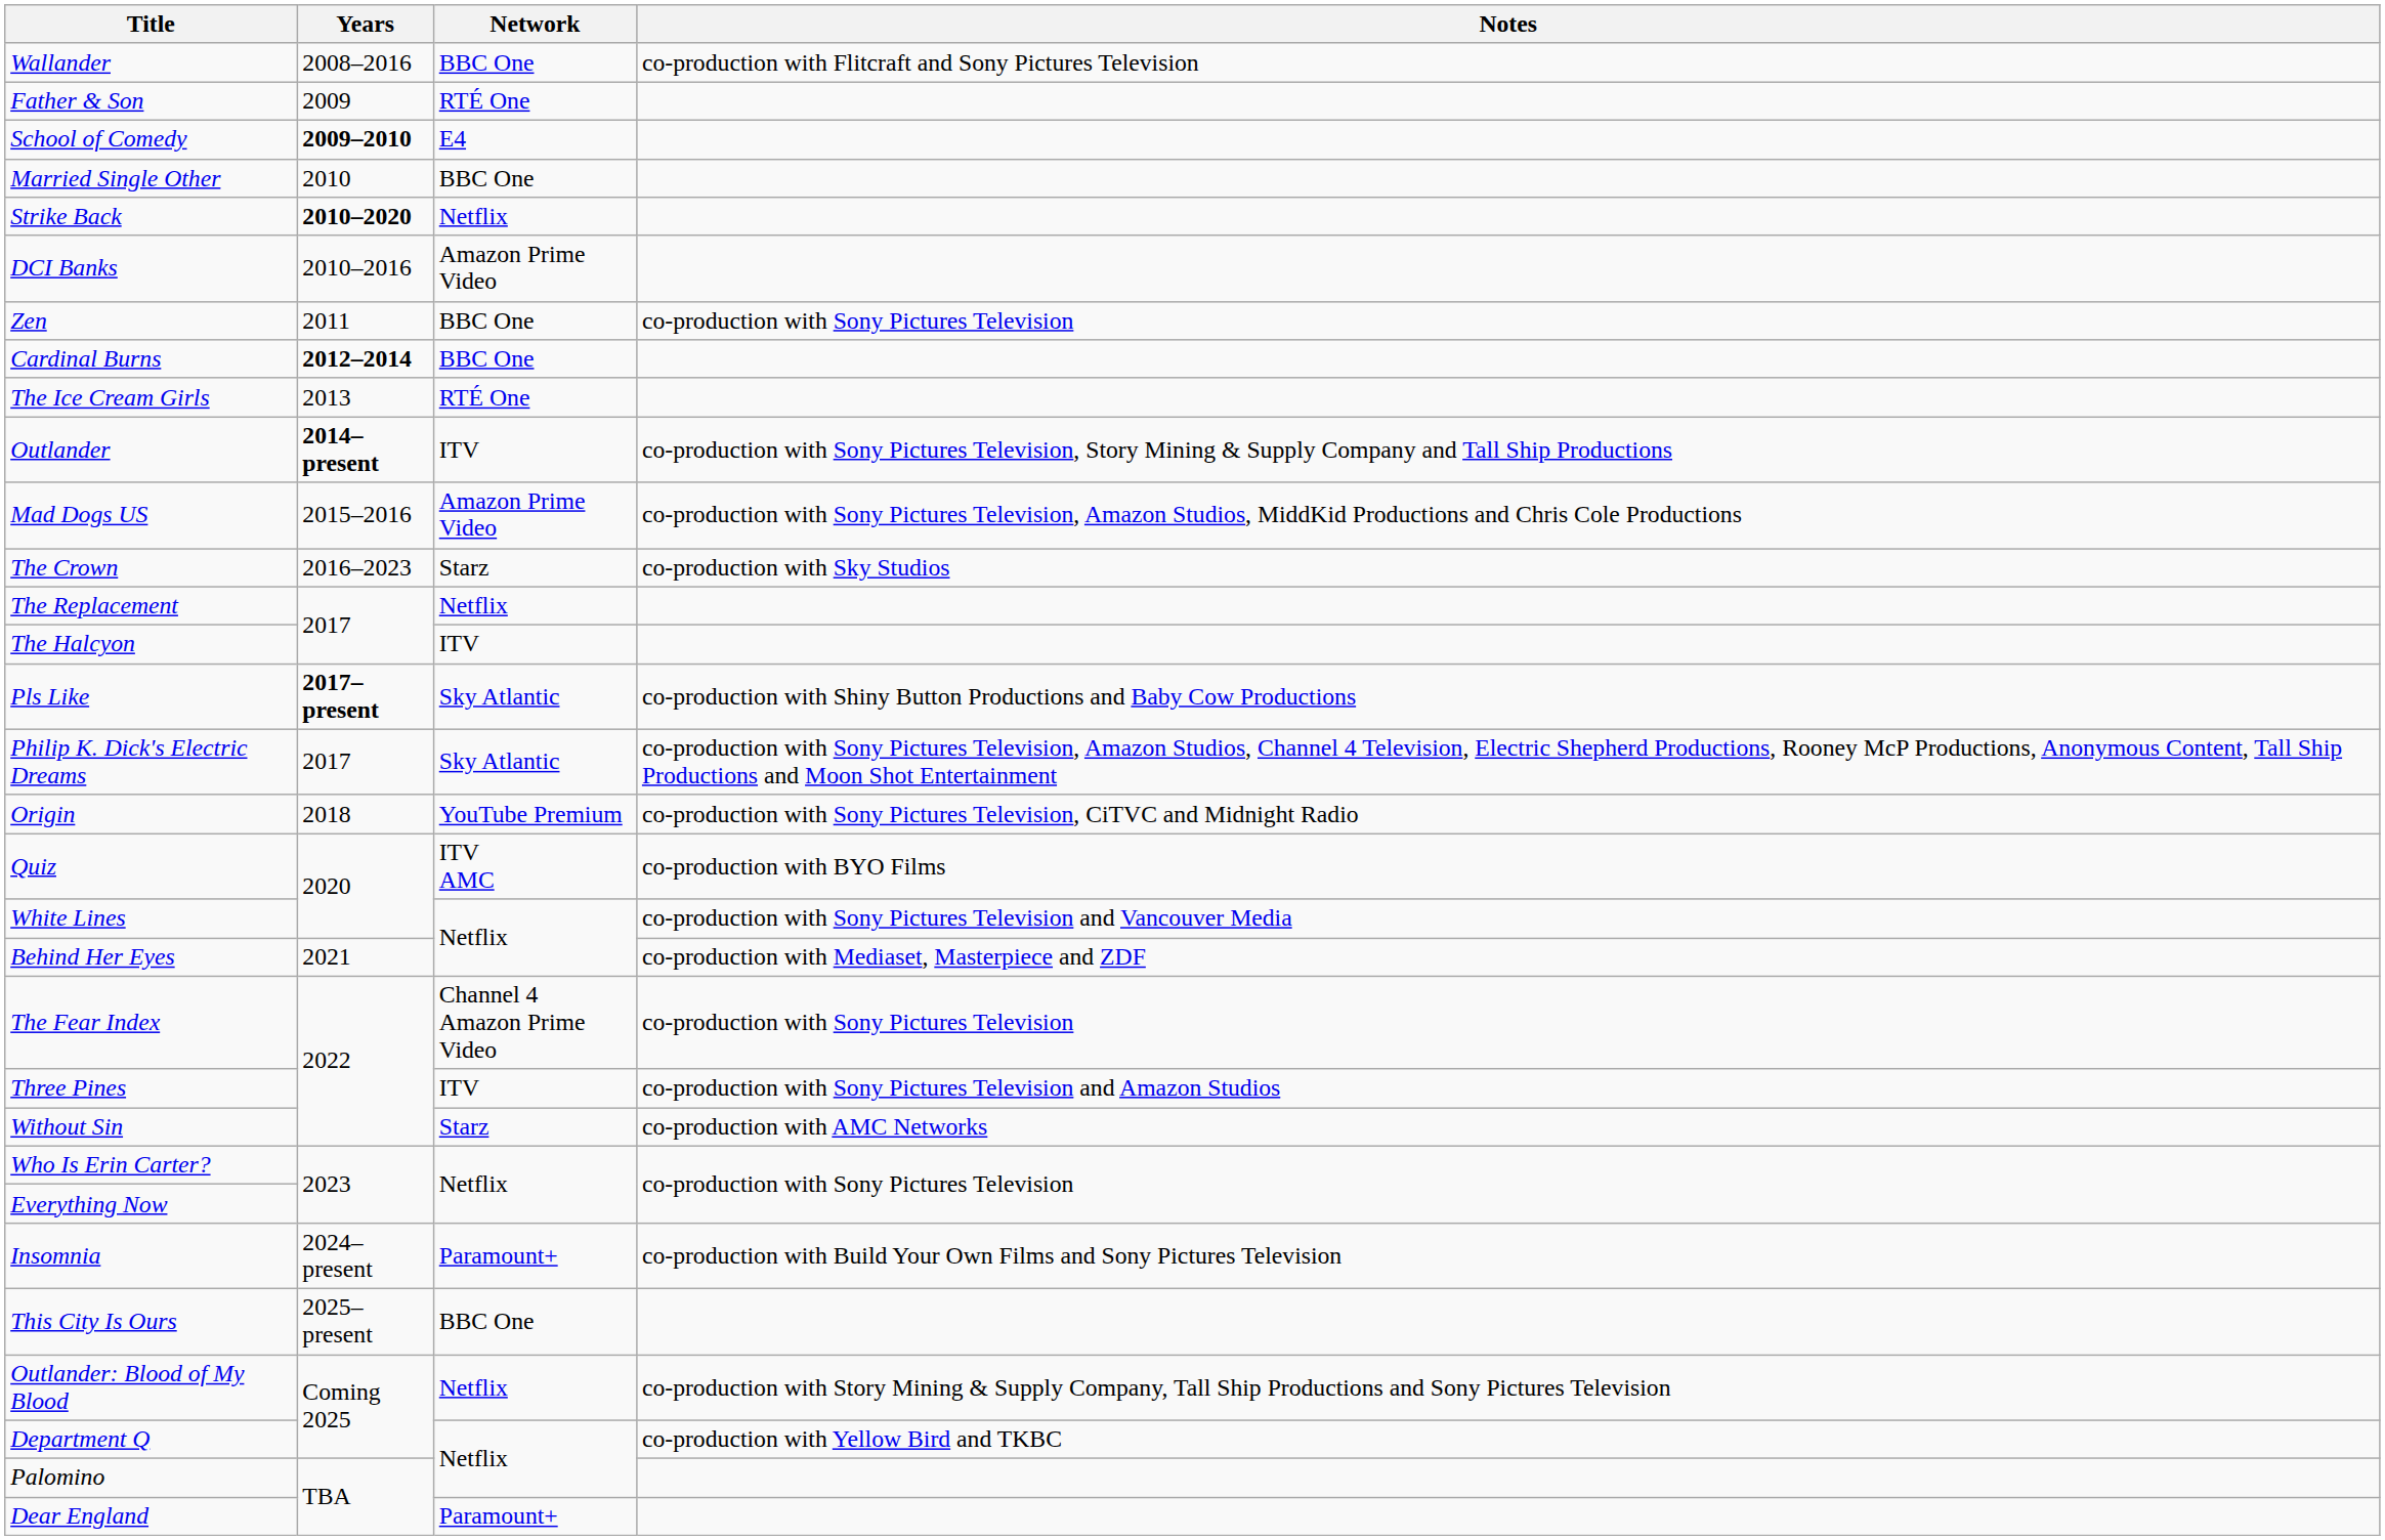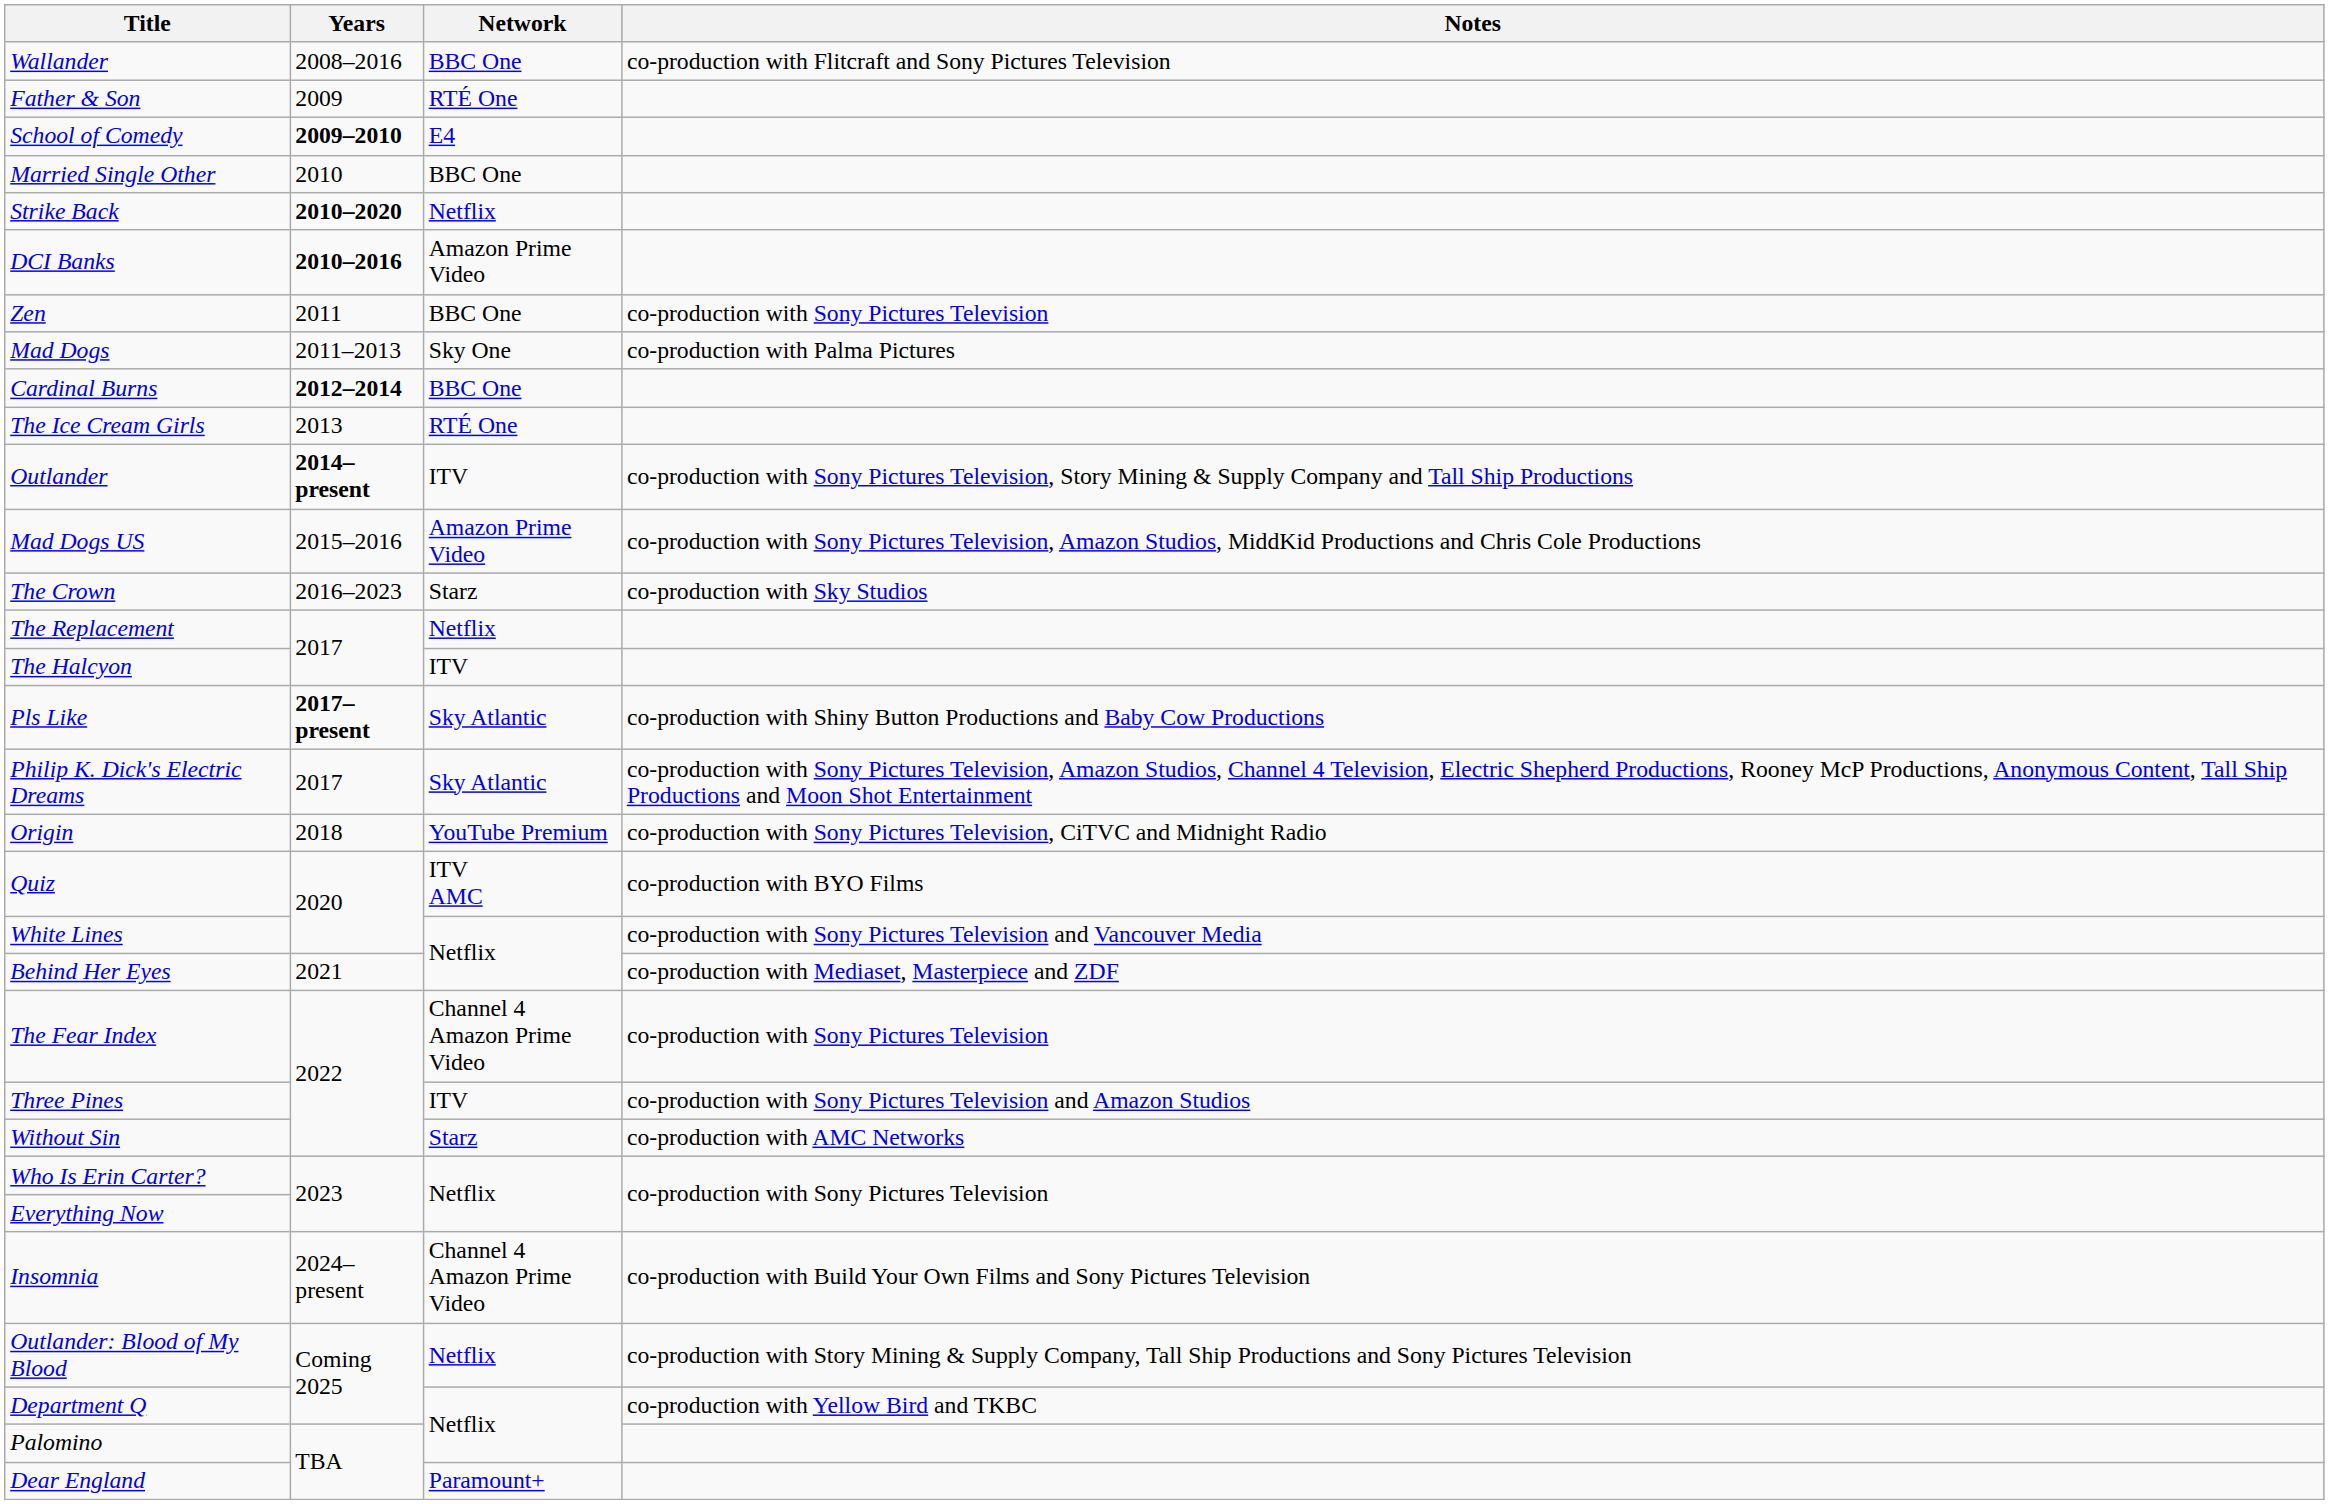 <table class="wikitable sortable">
 <tr>
 <th>Title</th>
 <th>Years</th>
 <th>Network</th>
 <th>Notes</th>
 </tr>
 <tr>
 <td><em><a href='#'>Wallander</a></em></td>
 <td>2008–2016</td>
 <td><a href='#'>BBC One</a></td>
 <td>co-production with Flitcraft and Sony Pictures Television</td>
 </tr>
 <tr>
 <td><em><a href='#'>Father & Son</a></em></td>
 <td>2009</td>
 <td><a href='#'>RTÉ One</a></td>
 <td></td>
 </tr>
 <tr>
 <td><em><a href='#'>School of Comedy</a></em></td>
 <td><strong>2009–2010</strong></td>
 <td><a href='#'>E4</a></td>
 <td></td>
 </tr>
 <tr>
 <td><em><a href='#'>Married Single Other</a></em></td>
 <td>2010</td>
 <td>BBC One</td>
 <td></td>
 </tr>
 <tr>
 <td><em><a href='#'>Strike Back</a></em></td>
 <td><strong>2010–2020</strong></td>
 <td><a href='#'>Netflix</a></td>
 <td></td>
 </tr>
 <tr>
 <td><em><a href='#'>DCI Banks</a></em></td>
-<td>2010–2016</td>
+<td><strong>2010–2016</strong></td>
 <td>Amazon Prime Video</td>
 <td></td>
 </tr>
 <tr>
 <td><em><a href='#'>Zen</a></em></td>
 <td>2011</td>
 <td>BBC One</td>
 <td>co-production with <a href='#'>Sony Pictures Television</a></td>
+</tr>
+<tr>
+<td><em><a href='#'>Mad Dogs</a></em></td>
+<td>2011–2013</td>
+<td>Sky One</td>
+<td>co-production with Palma Pictures</td>
 </tr>
 <tr>
 <td><em><a href='#'>Cardinal Burns</a></em></td>
 <td><strong>2012–2014</strong></td>
 <td><a href='#'>BBC One</a></td>
 <td></td>
 </tr>
 <tr>
 <td><em><a href='#'>The Ice Cream Girls</a></em></td>
 <td>2013</td>
 <td><a href='#'>RTÉ One</a></td>
 <td></td>
 </tr>
 <tr>
 <td><em><a href='#'>Outlander</a></em></td>
 <td><strong>2014–present</strong></td>
 <td>ITV</td>
 <td>co-production with <a href='#'>Sony Pictures Television</a>, Story Mining & Supply Company and <a href='#'>Tall Ship Productions</a></td>
 </tr>
 <tr>
 <td><em><a href='#'>Mad Dogs US</a></em></td>
 <td>2015–2016</td>
 <td><a href='#'>Amazon Prime Video</a></td>
 <td>co-production with <a href='#'>Sony Pictures Television</a>, <a href='#'>Amazon Studios</a>, MiddKid Productions and Chris Cole Productions</td>
 </tr>
 <tr>
 <td><em><a href='#'>The Crown</a></em></td>
 <td>2016–2023</td>
 <td>Starz</td>
 <td>co-production with <a href='#'>Sky Studios</a></td>
 </tr>
 <tr>
 <td><em><a href='#'>The Replacement</a></em></td>
 <td rowspan="2">2017</td>
 <td><a href='#'>Netflix</a></td>
 <td></td>
 </tr>
 <tr>
 <td><em><a href='#'>The Halcyon</a></em></td>
 <td>ITV</td>
 <td></td>
 </tr>
 <tr>
 <td><em><a href='#'>Pls Like</a></em></td>
 <td><strong>2017–present</strong></td>
 <td><a href='#'>Sky Atlantic</a></td>
 <td>co-production with Shiny Button Productions and <a href='#'>Baby Cow Productions</a></td>
 </tr>
 <tr>
 <td><em><a href='#'>Philip K. Dick's Electric Dreams</a></em></td>
 <td>2017</td>
 <td><a href='#'>Sky Atlantic</a></td>
 <td>co-production with <a href='#'>Sony Pictures Television</a>, <a href='#'>Amazon Studios</a>, <a href='#'>Channel 4 Television</a>, <a href='#'>Electric Shepherd Productions</a>, Rooney McP Productions, <a href='#'>Anonymous Content</a>, <a href='#'>Tall Ship Productions</a> and <a href='#'>Moon Shot Entertainment</a></td>
 </tr>
 <tr>
 <td><em><a href='#'>Origin</a></em></td>
 <td>2018</td>
 <td><a href='#'>YouTube Premium</a></td>
 <td>co-production with <a href='#'>Sony Pictures Television</a>, CiTVC and Midnight Radio</td>
 </tr>
 <tr>
 <td><em><a href='#'>Quiz</a></em></td>
 <td rowspan="2">2020</td>
 <td>ITV<br><a href='#'>AMC</a></td>
 <td>co-production with BYO Films</td>
 </tr>
 <tr>
 <td><em><a href='#'>White Lines</a></em></td>
 <td rowspan="2">Netflix</td>
 <td>co-production with <a href='#'>Sony Pictures Television</a> and <a href='#'>Vancouver Media</a></td>
 </tr>
 <tr>
 <td><em><a href='#'>Behind Her Eyes</a></em></td>
 <td>2021</td>
 <td>co-production with <a href='#'>Mediaset</a>, <a href='#'>Masterpiece</a> and <a href='#'>ZDF</a></td>
 </tr>
 <tr>
 <td><em><a href='#'>The Fear Index</a></em></td>
 <td rowspan="3">2022</td>
 <td>Channel 4<br>Amazon Prime Video</td>
 <td>co-production with <a href='#'>Sony Pictures Television</a></td>
 </tr>
 <tr>
 <td><em><a href='#'>Three Pines</a></em></td>
 <td>ITV</td>
 <td>co-production with <a href='#'>Sony Pictures Television</a> and <a href='#'>Amazon Studios</a></td>
 </tr>
 <tr>
 <td><em><a href='#'>Without Sin</a></em></td>
 <td><a href='#'>Starz</a></td>
 <td>co-production with	<a href='#'>AMC Networks</a></td>
 </tr>
 <tr>
 <td><em><a href='#'>Who Is Erin Carter?</a></em></td>
 <td rowspan="2">2023</td>
 <td rowspan="2">Netflix</td>
 <td rowspan="2">co-production with Sony Pictures Television</td>
 </tr>
 <tr>
 <td><em><a href='#'> Everything Now</a></em></td>
 </tr>
 <tr>
 <td><em><a href='#'>Insomnia</a></em></td>
 <td>2024–present</td>
-<td><a href='#'>Paramount+</a></td>
+<td>Channel 4<br>Amazon Prime Video</td>
 <td>co-production with Build Your Own Films and Sony Pictures Television</td>
-</tr>
-<tr>
-<td><em><a href='#'>This City Is Ours</a></em></td>
-<td>2025–present</td>
-<td>BBC One</td>
-<td></td>
 </tr>
 <tr>
 <td><em><a href='#'>Outlander: Blood of My Blood</a></em></td>
 <td rowspan="2">Coming 2025</td>
 <td><a href='#'>Netflix</a></td>
 <td>co-production with Story Mining & Supply Company, Tall Ship Productions and Sony Pictures Television</td>
 </tr>
 <tr>
 <td><em><a href='#'>Department Q</a></em></td>
 <td rowspan="2">Netflix</td>
 <td>co-production with <a href='#'>Yellow Bird</a> and TKBC</td>
 </tr>
 <tr>
 <td><em>Palomino</em></td>
 <td rowspan="2">TBA</td>
 <td></td>
 </tr>
 <tr>
 <td><em><a href='#'>Dear England</a></em></td>
 <td><a href='#'>Paramount+</a></td>
 </tr>
 </table>
